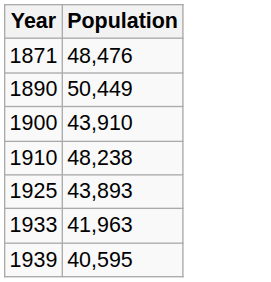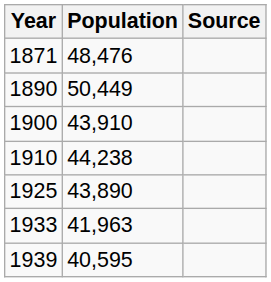 <table class="wikitable">
 <tr>
 <th>Year</th>
 <th>Population</th>
+<th>Source</th>
 </tr>
 <tr>
 <td>1871</td>
 <td>48,476</td>
+<td></td>
 </tr>
 <tr>
 <td>1890</td>
 <td>50,449</td>
+<td></td>
 </tr>
 <tr>
 <td>1900</td>
 <td>43,910</td>
+<td></td>
 </tr>
 <tr>
 <td>1910</td>
-<td>48,238</td>
+<td>44,238</td>
+<td></td>
 </tr>
 <tr>
 <td>1925</td>
-<td>43,893</td>
+<td>43,890</td>
+<td></td>
 </tr>
 <tr>
 <td>1933</td>
 <td>41,963</td>
+<td></td>
 </tr>
 <tr>
 <td>1939</td>
 <td>40,595</td>
+<td></td>
 </tr>
 </table>
